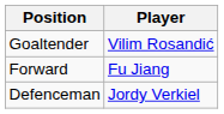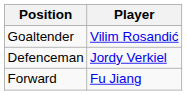 <table class="wikitable">
 <tr>
 <th>Position</th>
 <th>Player</th>
 </tr>
 <tr>
 <td>Goaltender</td>
 <td> <a href='#'>Vilim Rosandić</a></td>
 </tr>
 <tr>
+<td>Defenceman</td>
+<td> <a href='#'>Jordy Verkiel</a></td>
+</tr>
+<tr>
 <td>Forward</td>
 <td> <a href='#'>Fu Jiang</a></td>
 </tr>
-<tr>
-<td>Defenceman</td>
-<td> <a href='#'>Jordy Verkiel</a></td>
-</tr>
 </table>
